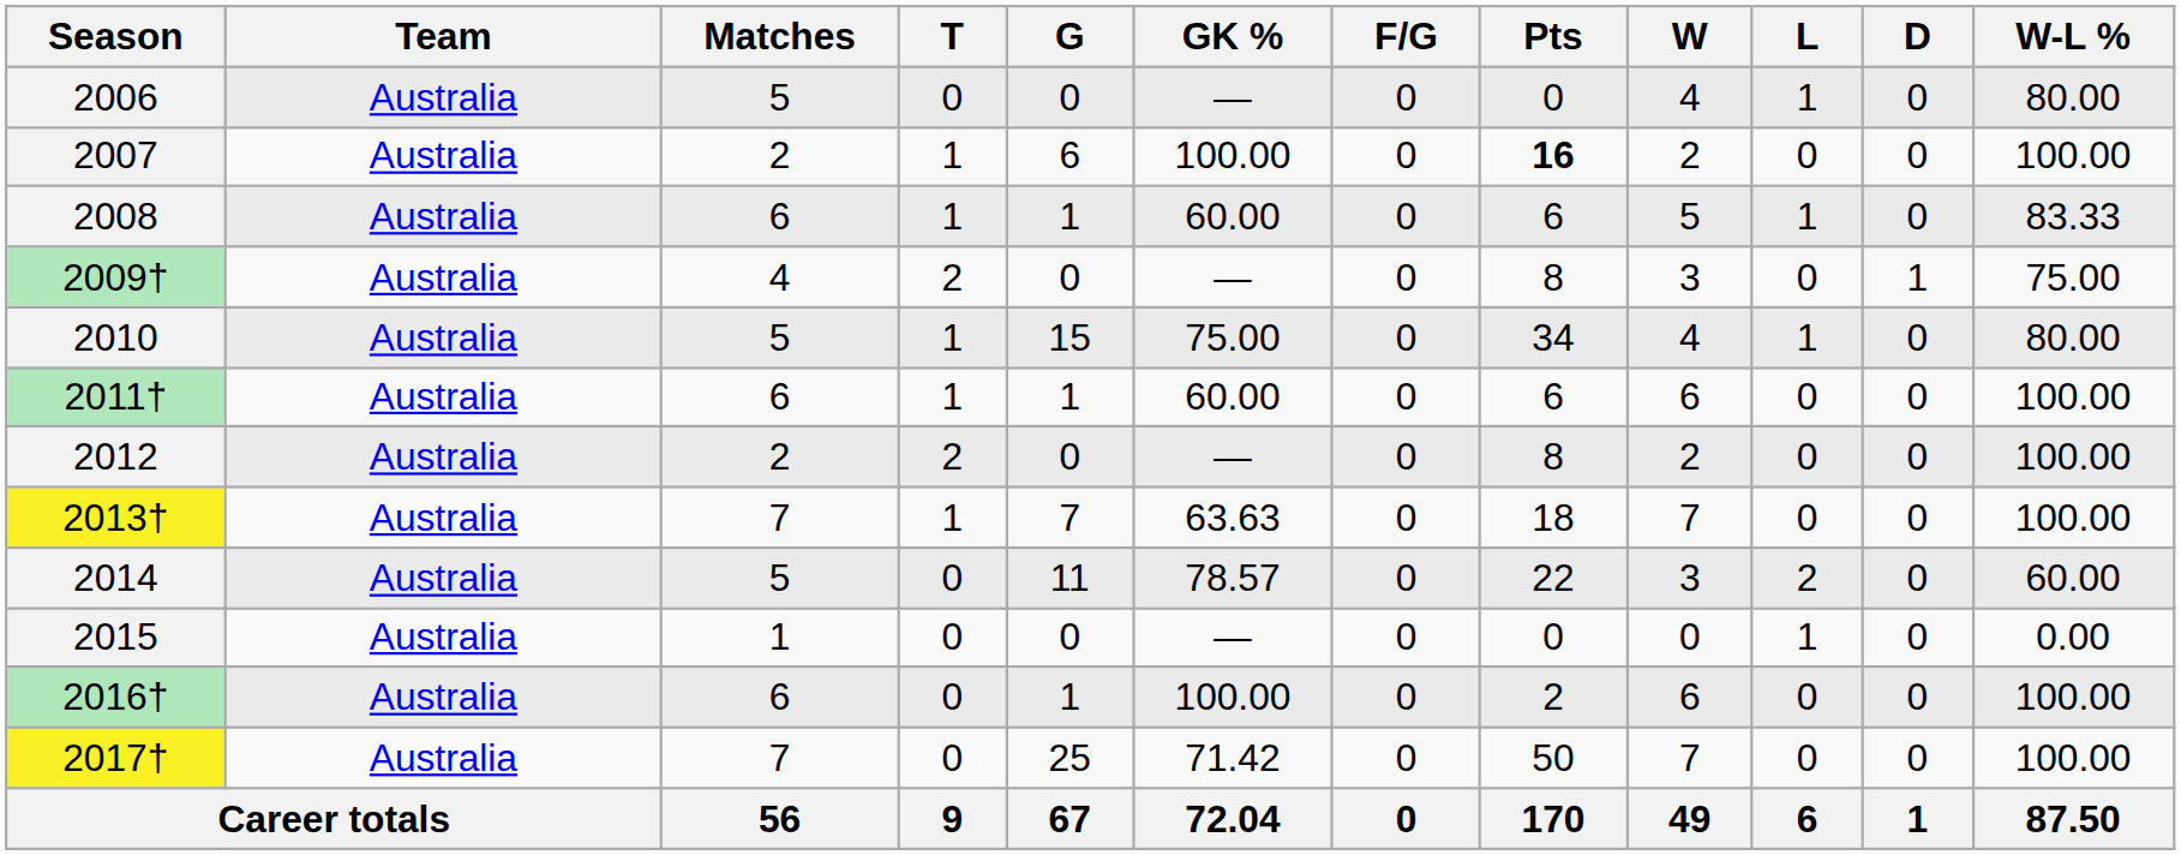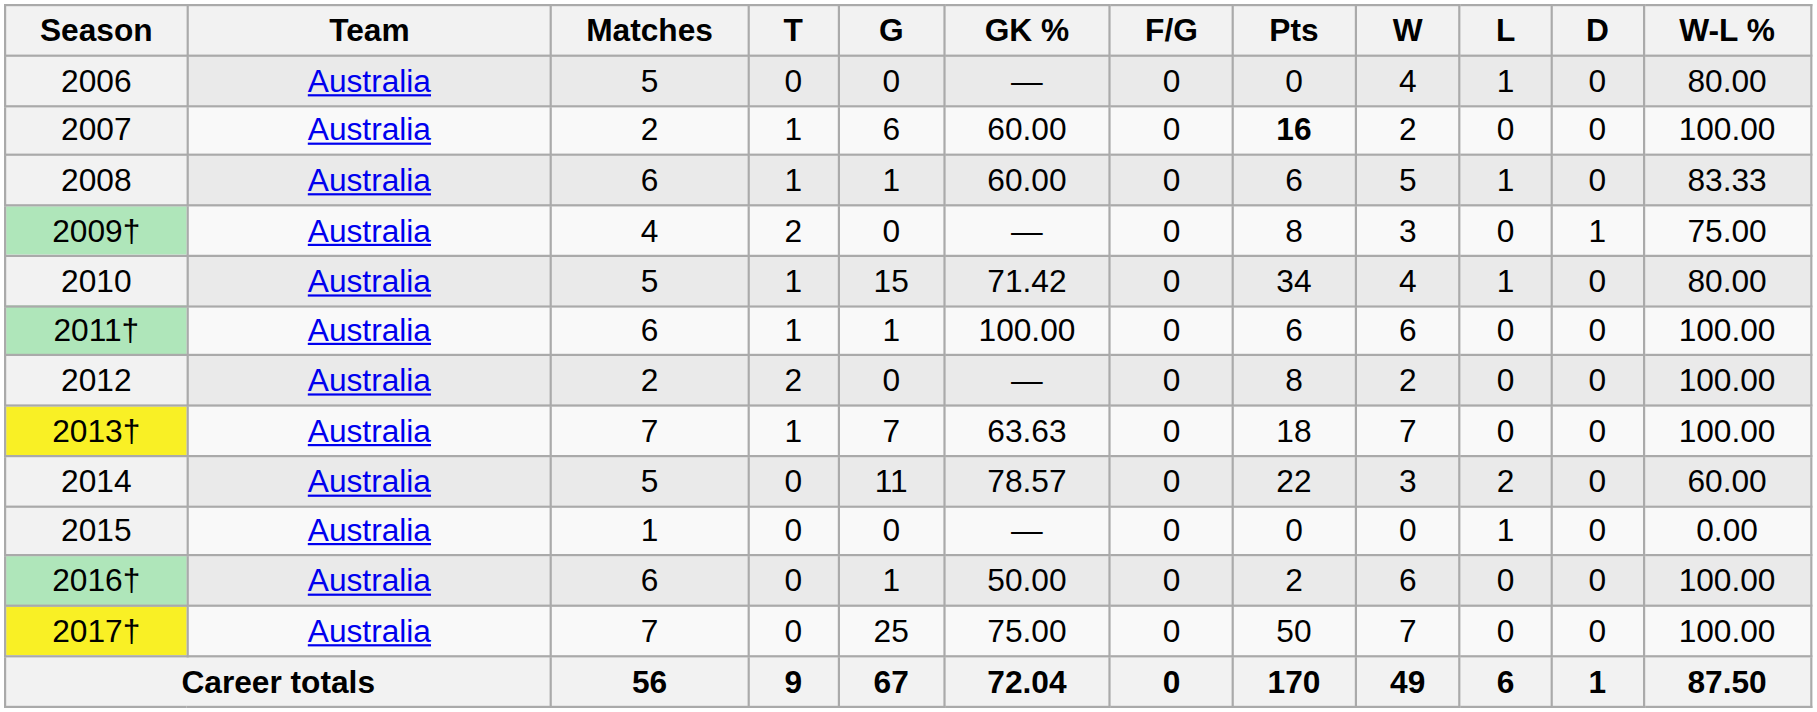 <table class="wikitable sortable"  style="font-size:90%; text-align:center; width:65%;">
 <tr>
 <th width=2%>Season</th>
 <th width=8%>Team</th>
 <th width=2%>Matches</th>
 <th width=2%>T</th>
 <th width=2%>G</th>
 <th width=2%>GK %</th>
 <th width=2%>F/G</th>
 <th width=2%>Pts</th>
 <th width=2%>W</th>
 <th width=2%>L</th>
 <th width=2%>D</th>
 <th width=2%>W-L %</th>
 </tr>
 <tr style="background-color: #EAEAEA">
 <th scope="row" style="text-align:center; font-weight:normal">2006</th>
 <td style="text-align:center;"><a href='#'>Australia</a></td>
 <td>5</td>
 <td>0</td>
 <td>0</td>
 <td>—</td>
 <td>0</td>
 <td>0</td>
 <td>4</td>
 <td>1</td>
 <td>0</td>
 <td>80.00</td>
 </tr>
 <tr>
 <th scope="row" style="text-align:center; font-weight:normal">2007</th>
 <td style="text-align:center;"><a href='#'>Australia</a></td>
 <td>2</td>
 <td>1</td>
 <td>6</td>
-<td>100.00</td>
+<td>60.00</td>
 <td>0</td>
 <td><strong>16</strong></td>
 <td>2</td>
 <td>0</td>
 <td>0</td>
 <td>100.00</td>
 </tr>
 <tr style="background-color: #EAEAEA">
 <th scope="row" style="text-align:center; font-weight:normal">2008</th>
 <td style="text-align:center;"><a href='#'>Australia</a></td>
 <td>6</td>
 <td>1</td>
 <td>1</td>
 <td>60.00</td>
 <td>0</td>
 <td>6</td>
 <td>5</td>
 <td>1</td>
 <td>0</td>
 <td>83.33</td>
 </tr>
 <tr>
 <th scope="row" style="text-align:center; background:#afe6ba; font-weight:normal">2009†</th>
 <td style="text-align:center;"><a href='#'>Australia</a></td>
 <td>4</td>
 <td>2</td>
 <td>0</td>
 <td>—</td>
 <td>0</td>
 <td>8</td>
 <td>3</td>
 <td>0</td>
 <td>1</td>
 <td>75.00</td>
 </tr>
 <tr style="background-color: #EAEAEA">
 <th scope="row" style="text-align:center; font-weight:normal">2010</th>
 <td style="text-align:center;"><a href='#'>Australia</a></td>
 <td>5</td>
 <td>1</td>
 <td>15</td>
-<td>75.00</td>
+<td>71.42</td>
 <td>0</td>
 <td>34</td>
 <td>4</td>
 <td>1</td>
 <td>0</td>
 <td>80.00</td>
 </tr>
 <tr>
 <th scope="row" style="text-align:center; background:#afe6ba; font-weight:normal">2011†</th>
 <td style="text-align:center;"><a href='#'>Australia</a></td>
 <td>6</td>
 <td>1</td>
 <td>1</td>
-<td>60.00</td>
+<td>100.00</td>
 <td>0</td>
 <td>6</td>
 <td>6</td>
 <td>0</td>
 <td>0</td>
 <td>100.00</td>
 </tr>
 <tr style="background-color: #EAEAEA">
 <th scope="row" style="text-align:center; font-weight:normal">2012</th>
 <td style="text-align:center;"><a href='#'>Australia</a></td>
 <td>2</td>
 <td>2</td>
 <td>0</td>
 <td>—</td>
 <td>0</td>
 <td>8</td>
 <td>2</td>
 <td>0</td>
 <td>0</td>
 <td>100.00</td>
 </tr>
 <tr>
 <th scope="row" style="text-align:center; background:#f9f025; font-weight:normal">2013†</th>
 <td style="text-align:center;"><a href='#'>Australia</a></td>
 <td>7</td>
 <td>1</td>
 <td>7</td>
 <td>63.63</td>
 <td>0</td>
 <td>18</td>
 <td>7</td>
 <td>0</td>
 <td>0</td>
 <td>100.00</td>
 </tr>
 <tr style="background-color: #EAEAEA">
 <th scope="row" style="text-align:center; font-weight:normal">2014</th>
 <td style="text-align:center;"><a href='#'>Australia</a></td>
 <td>5</td>
 <td>0</td>
 <td>11</td>
 <td>78.57</td>
 <td>0</td>
 <td>22</td>
 <td>3</td>
 <td>2</td>
 <td>0</td>
 <td>60.00</td>
 </tr>
 <tr>
 <th scope="row" style="text-align:center; font-weight:normal">2015</th>
 <td style="text-align:center;"><a href='#'>Australia</a></td>
 <td>1</td>
 <td>0</td>
 <td>0</td>
 <td>—</td>
 <td>0</td>
 <td>0</td>
 <td>0</td>
 <td>1</td>
 <td>0</td>
 <td>0.00</td>
 </tr>
 <tr style="background-color: #EAEAEA">
 <th scope="row" style="text-align:center; background:#afe6ba; font-weight:normal">2016†</th>
 <td style="text-align:center;"><a href='#'>Australia</a></td>
 <td>6</td>
 <td>0</td>
 <td>1</td>
-<td>100.00</td>
+<td>50.00</td>
 <td>0</td>
 <td>2</td>
 <td>6</td>
 <td>0</td>
 <td>0</td>
 <td>100.00</td>
 </tr>
 <tr>
 <th scope="row" style="text-align:center; background:#f9f025; font-weight:normal">2017†</th>
 <td style="text-align:center;"><a href='#'>Australia</a></td>
 <td>7</td>
 <td>0</td>
 <td>25</td>
-<td>71.42</td>
+<td>75.00</td>
 <td>0</td>
 <td>50</td>
 <td>7</td>
 <td>0</td>
 <td>0</td>
 <td>100.00</td>
 </tr>
 <tr class="sortbottom">
 <th colspan=2>Career totals</th>
 <th>56</th>
 <th>9</th>
 <th>67</th>
 <th>72.04</th>
 <th>0</th>
 <th>170</th>
 <th>49</th>
 <th>6</th>
 <th>1</th>
 <th>87.50</th>
 </tr>
 </table>
